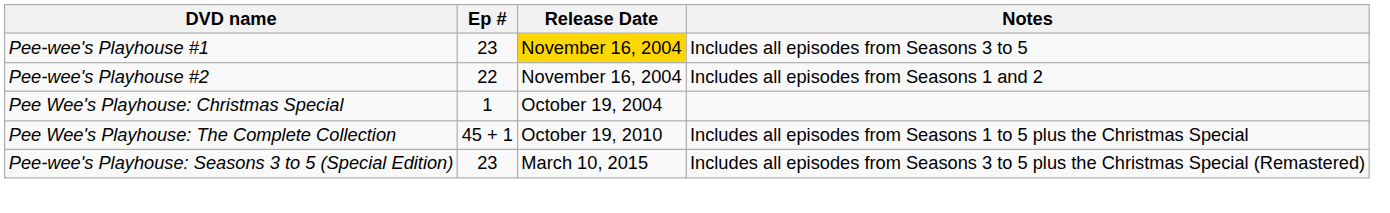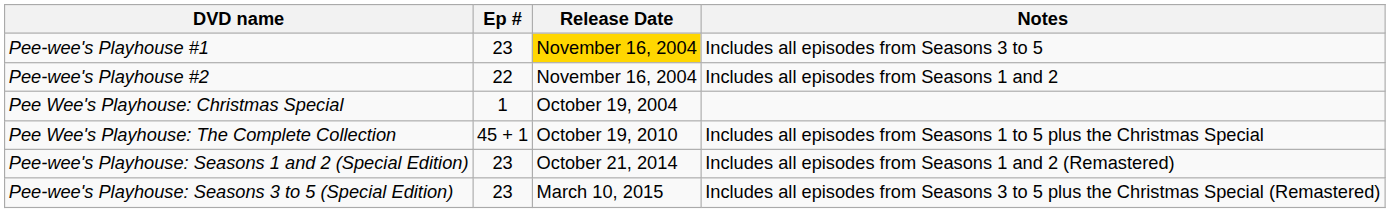 <table class="wikitable">
 <tr>
 <th>DVD name</th>
 <th>Ep #</th>
 <th>Release Date</th>
 <th>Notes</th>
 </tr>
 <tr>
 <td><em>Pee-wee's Playhouse #1</em></td>
 <td align="center">23</td>
 <td style="background: gold;">November 16, 2004</td>
 <td>Includes all episodes from Seasons 3 to 5</td>
 </tr>
 <tr>
 <td><em>Pee-wee's Playhouse #2</em></td>
 <td align="center">22</td>
 <td>November 16, 2004</td>
 <td>Includes all episodes from Seasons 1 and 2</td>
 </tr>
 <tr>
 <td><em>Pee Wee's Playhouse: Christmas Special</em></td>
 <td align="center">1</td>
 <td>October 19, 2004</td>
 </tr>
 <tr>
 <td><em>Pee Wee's Playhouse: The Complete Collection</em></td>
 <td align="center">45 + 1</td>
 <td>October 19, 2010</td>
 <td>Includes all episodes from Seasons 1 to 5 plus the Christmas Special</td>
 </tr>
 <tr>
+<td><em>Pee-wee's Playhouse: Seasons 1 and 2 (Special Edition)</em></td>
+<td align="center">23</td>
+<td>October 21, 2014</td>
+<td>Includes all episodes from Seasons 1 and 2 (Remastered)</td>
+</tr>
+<tr>
 <td><em>Pee-wee's Playhouse: Seasons 3 to 5 (Special Edition)</em></td>
 <td align="center">23</td>
 <td>March 10, 2015</td>
 <td>Includes all episodes from Seasons 3 to 5 plus the Christmas Special (Remastered)</td>
 </tr>
 </table>
